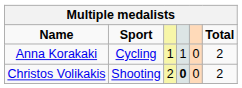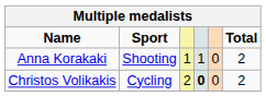 <table class="wikitable" style="font-size:85%; float:left;">
 <tr style="background:#efefef;">
 <th colspan=7><strong>Multiple medalists</strong></th>
 </tr>
 <tr align=center>
 <td><strong>Name</strong></td>
 <td><strong>Sport</strong></td>
 <td style="background:#f7f6a8;"></td>
 <td style="background:#dce5e5;"></td>
 <td style="background:#ffdab9;"></td>
 <td><strong>Total</strong></td>
 </tr>
 <tr align=center>
 <td><a href='#'>Anna Korakaki</a></td>
-<td><a href='#'>Cycling</a></td>
+<td><a href='#'>Shooting</a></td>
 <td style="background:#f7f6a8;">1</td>
 <td style="background:#dce5e5;">1</td>
 <td style="background:#ffdab9;">0</td>
 <td>2</td>
 </tr>
 <tr align=center>
 <td><a href='#'>Christos Volikakis</a></td>
-<td><a href='#'>Shooting</a></td>
+<td><a href='#'>Cycling</a></td>
 <td style="background:#f7f6a8;">2</td>
 <td style="background:#dce5e5;"><strong>0</strong></td>
 <td style="background:#ffdab9;">0</td>
 <td>2</td>
 </tr>
 </table>
